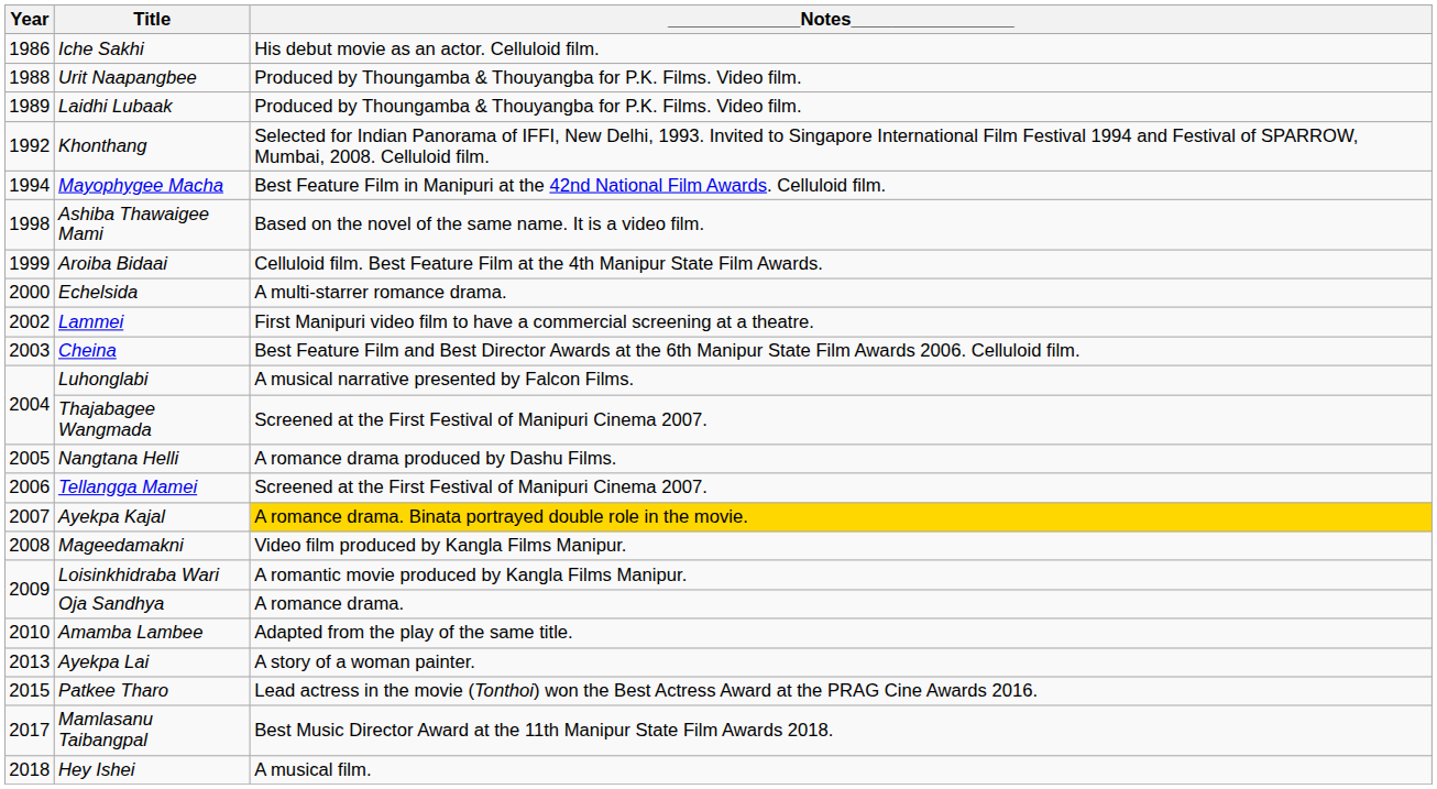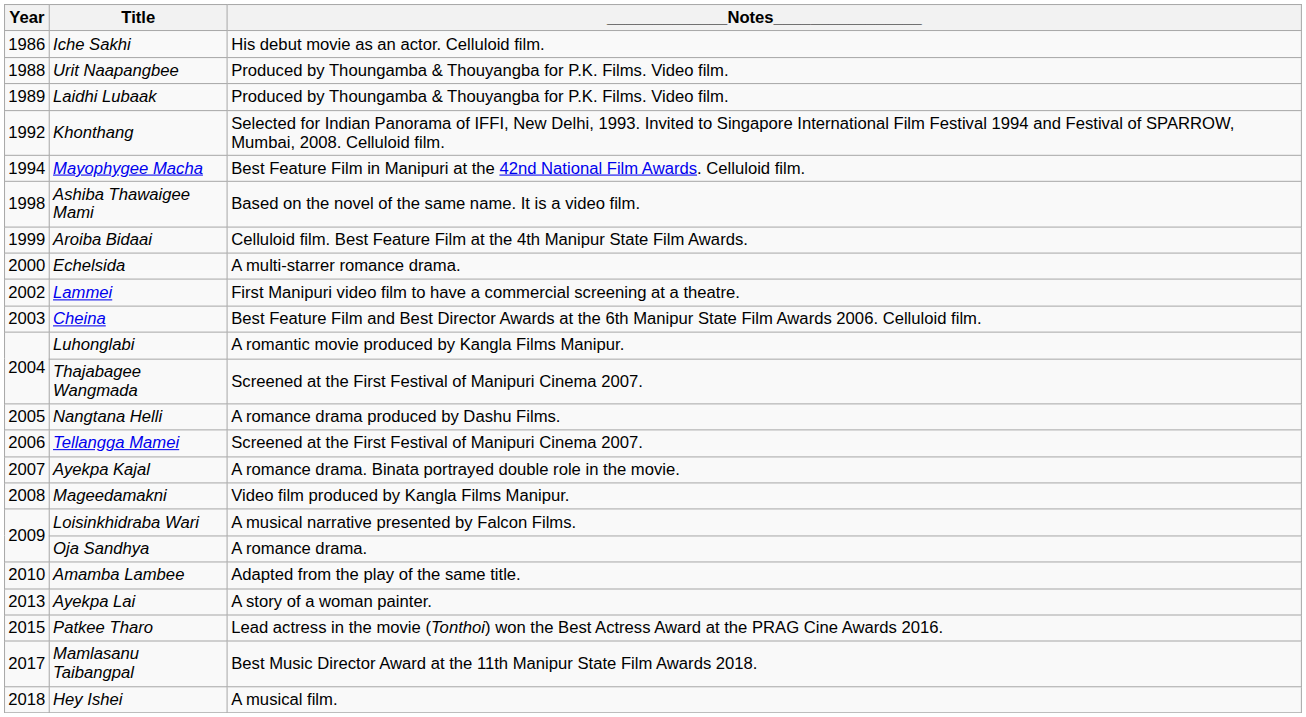 <table class="wikitable">
 <tr>
 <th>Year</th>
 <th>Title</th>
 <th>_____________Notes________________</th>
 </tr>
 <tr>
 <td>1986</td>
 <td><em>Iche Sakhi</em></td>
 <td>His debut movie as an actor. Celluloid film.</td>
 </tr>
 <tr>
 <td>1988</td>
 <td><em>Urit Naapangbee</em></td>
 <td>Produced by Thoungamba & Thouyangba for P.K. Films. Video film.</td>
 </tr>
 <tr>
 <td>1989</td>
 <td><em>Laidhi Lubaak</em></td>
 <td>Produced by Thoungamba & Thouyangba for P.K. Films. Video film.</td>
 </tr>
 <tr>
 <td>1992</td>
 <td><em>Khonthang</em></td>
 <td>Selected for Indian Panorama of IFFI, New Delhi, 1993. Invited to Singapore International Film Festival 1994 and Festival of SPARROW, Mumbai, 2008. Celluloid film.</td>
 </tr>
 <tr>
 <td>1994</td>
 <td><em><a href='#'>Mayophygee Macha</a></em></td>
 <td>Best Feature Film in Manipuri at the <a href='#'>42nd National Film Awards</a>. Celluloid film.</td>
 </tr>
 <tr>
 <td>1998</td>
 <td><em>Ashiba Thawaigee Mami</em></td>
 <td>Based on the novel of the same name. It is a video film.</td>
 </tr>
 <tr>
 <td>1999</td>
 <td><em>Aroiba Bidaai</em></td>
 <td>Celluloid film. Best Feature Film at the 4th Manipur State Film Awards.</td>
 </tr>
 <tr>
 <td>2000</td>
 <td><em>Echelsida</em></td>
 <td>A multi-starrer romance drama.</td>
 </tr>
 <tr>
 <td>2002</td>
 <td><em><a href='#'>Lammei</a></em></td>
 <td>First Manipuri video film to have a commercial screening at a theatre.</td>
 </tr>
 <tr>
 <td>2003</td>
 <td><em><a href='#'>Cheina</a></em></td>
 <td>Best Feature Film and Best Director Awards at the 6th Manipur State Film Awards 2006. Celluloid film.</td>
 </tr>
 <tr>
 <td rowspan="2">2004</td>
 <td><em>Luhonglabi</em></td>
-<td>A musical narrative presented by Falcon Films.</td>
+<td>A romantic movie produced by Kangla Films Manipur.</td>
 </tr>
 <tr>
 <td><em>Thajabagee Wangmada</em></td>
 <td>Screened at the First Festival of Manipuri Cinema 2007.</td>
 </tr>
 <tr>
 <td>2005</td>
 <td><em>Nangtana Helli</em></td>
 <td>A romance drama produced by Dashu Films.</td>
 </tr>
 <tr>
 <td>2006</td>
 <td><em><a href='#'>Tellangga Mamei</a></em></td>
 <td>Screened at the First Festival of Manipuri Cinema 2007.</td>
 </tr>
 <tr>
 <td>2007</td>
 <td><em>Ayekpa Kajal</em></td>
-<td style="background: gold;">A romance drama. Binata portrayed double role in the movie.</td>
+<td>A romance drama. Binata portrayed double role in the movie.</td>
 </tr>
 <tr>
 <td>2008</td>
 <td><em>Mageedamakni</em></td>
 <td>Video film produced by Kangla Films Manipur.</td>
 </tr>
 <tr>
 <td rowspan="2">2009</td>
 <td><em>Loisinkhidraba Wari</em></td>
-<td>A romantic movie produced by Kangla Films Manipur.</td>
+<td>A musical narrative presented by Falcon Films.</td>
 </tr>
 <tr>
 <td><em>Oja Sandhya</em></td>
 <td>A romance drama.</td>
 </tr>
 <tr>
 <td>2010</td>
 <td><em>Amamba Lambee</em></td>
 <td>Adapted from the play of the same title.</td>
 </tr>
 <tr>
 <td>2013</td>
 <td><em>Ayekpa Lai</em></td>
 <td>A story of a woman painter.</td>
 </tr>
 <tr>
 <td>2015</td>
 <td><em>Patkee Tharo</em></td>
 <td>Lead actress in the movie (<em>Tonthoi</em>) won the Best Actress Award at the PRAG Cine Awards 2016.</td>
 </tr>
 <tr>
 <td>2017</td>
 <td><em>Mamlasanu Taibangpal</em></td>
 <td>Best Music Director Award at the 11th Manipur State Film Awards 2018.</td>
 </tr>
 <tr>
 <td>2018</td>
 <td><em>Hey Ishei</em></td>
 <td>A musical film.</td>
 </tr>
 </table>
